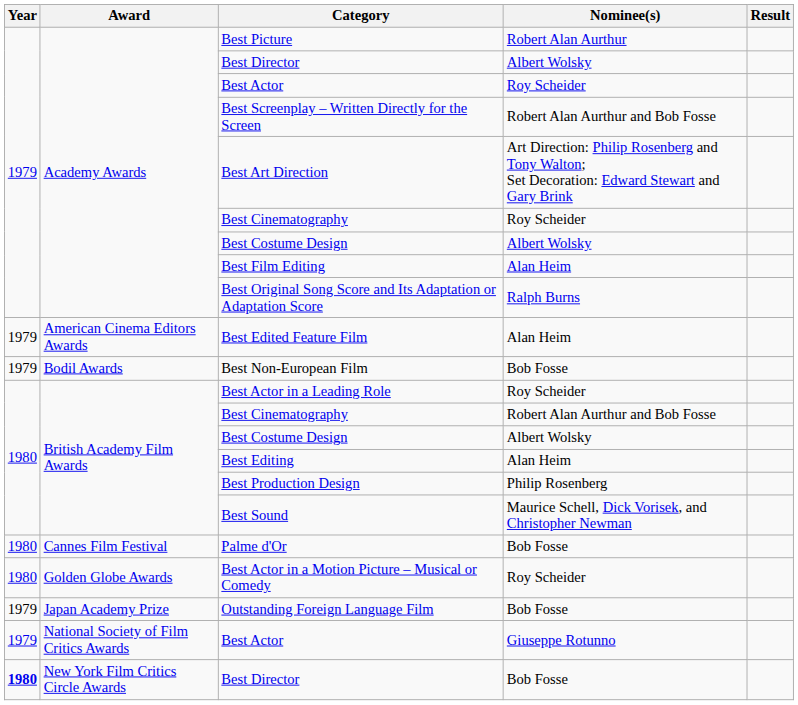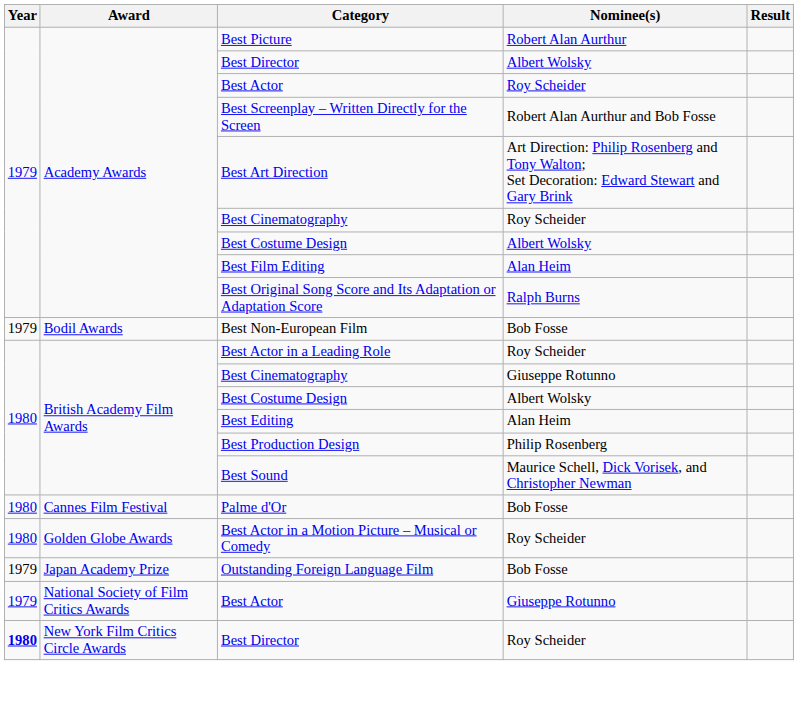 <table class="wikitable">
 <tr>
 <th>Year</th>
 <th>Award</th>
 <th>Category</th>
 <th>Nominee(s)</th>
 <th>Result</th>
 </tr>
 <tr>
 <td rowspan="9"><a href='#'>1979</a></td>
 <td rowspan="9"><a href='#'>Academy Awards</a></td>
 <td><a href='#'>Best Picture</a></td>
 <td><a href='#'>Robert Alan Aurthur</a></td>
 <td></td>
 </tr>
 <tr>
 <td><a href='#'>Best Director</a></td>
 <td><a href='#'>Albert Wolsky</a></td>
 <td></td>
 </tr>
 <tr>
 <td><a href='#'>Best Actor</a></td>
 <td><a href='#'>Roy Scheider</a></td>
 <td></td>
 </tr>
 <tr>
 <td><a href='#'>Best Screenplay – Written Directly for the Screen</a></td>
 <td>Robert Alan Aurthur and Bob Fosse</td>
 <td></td>
 </tr>
 <tr>
 <td><a href='#'>Best Art Direction</a></td>
 <td>Art Direction: <a href='#'>Philip Rosenberg</a> and <a href='#'>Tony Walton</a>; <br> Set Decoration: <a href='#'>Edward Stewart</a> and <a href='#'>Gary Brink</a></td>
 <td></td>
 </tr>
 <tr>
 <td><a href='#'>Best Cinematography</a></td>
 <td>Roy Scheider</td>
 <td></td>
 </tr>
 <tr>
 <td><a href='#'>Best Costume Design</a></td>
 <td><a href='#'>Albert Wolsky</a></td>
 <td></td>
 </tr>
 <tr>
 <td><a href='#'>Best Film Editing</a></td>
 <td><a href='#'>Alan Heim</a></td>
 <td></td>
 </tr>
 <tr>
 <td><a href='#'>Best Original Song Score and Its Adaptation or Adaptation Score</a></td>
 <td><a href='#'>Ralph Burns</a></td>
 <td></td>
 </tr>
 <tr>
 <td>1979</td>
-<td><a href='#'>American Cinema Editors Awards</a></td>
-<td><a href='#'>Best Edited Feature Film</a></td>
-<td>Alan Heim</td>
-<td></td>
-</tr>
-<tr>
-<td>1979</td>
 <td><a href='#'>Bodil Awards</a></td>
 <td>Best Non-European Film</td>
 <td>Bob Fosse</td>
 <td></td>
 </tr>
 <tr>
 <td rowspan="6"><a href='#'>1980</a></td>
 <td rowspan="6"><a href='#'>British Academy Film Awards</a></td>
 <td><a href='#'>Best Actor in a Leading Role</a></td>
 <td>Roy Scheider</td>
 <td></td>
 </tr>
 <tr>
 <td><a href='#'>Best Cinematography</a></td>
-<td>Robert Alan Aurthur and Bob Fosse</td>
+<td>Giuseppe Rotunno</td>
 <td></td>
 </tr>
 <tr>
 <td><a href='#'>Best Costume Design</a></td>
 <td>Albert Wolsky</td>
 <td></td>
 </tr>
 <tr>
 <td><a href='#'>Best Editing</a></td>
 <td>Alan Heim</td>
 <td></td>
 </tr>
 <tr>
 <td><a href='#'>Best Production Design</a></td>
 <td>Philip Rosenberg</td>
 <td></td>
 </tr>
 <tr>
 <td><a href='#'>Best Sound</a></td>
 <td>Maurice Schell, <a href='#'>Dick Vorisek</a>, and <a href='#'>Christopher Newman</a></td>
 <td></td>
 </tr>
 <tr>
 <td><a href='#'>1980</a></td>
 <td><a href='#'>Cannes Film Festival</a></td>
 <td><a href='#'>Palme d'Or</a></td>
 <td>Bob Fosse</td>
 <td></td>
 </tr>
 <tr>
 <td><a href='#'>1980</a></td>
 <td><a href='#'>Golden Globe Awards</a></td>
 <td><a href='#'>Best Actor in a Motion Picture – Musical or Comedy</a></td>
 <td>Roy Scheider</td>
 <td></td>
 </tr>
 <tr>
 <td>1979</td>
 <td><a href='#'>Japan Academy Prize</a></td>
 <td><a href='#'>Outstanding Foreign Language Film</a></td>
 <td>Bob Fosse</td>
 <td></td>
 </tr>
 <tr>
 <td><a href='#'>1979</a></td>
 <td><a href='#'>National Society of Film Critics Awards</a></td>
 <td><a href='#'>Best Actor</a></td>
 <td><a href='#'>Giuseppe Rotunno</a></td>
 <td></td>
 </tr>
 <tr>
 <td><strong><a href='#'>1980</a></strong></td>
 <td><a href='#'>New York Film Critics Circle Awards</a></td>
 <td><a href='#'>Best Director</a></td>
-<td>Bob Fosse</td>
+<td>Roy Scheider</td>
 <td></td>
 </tr>
 </table>
